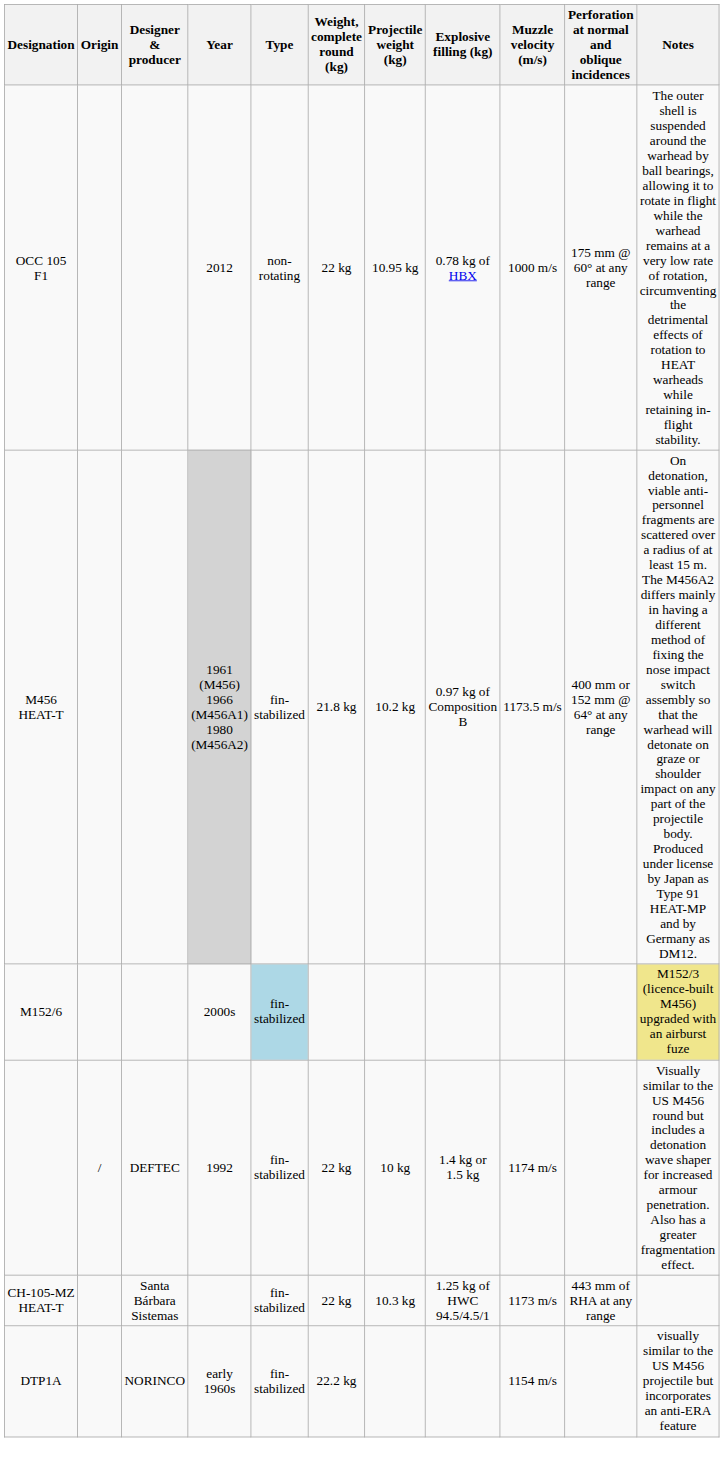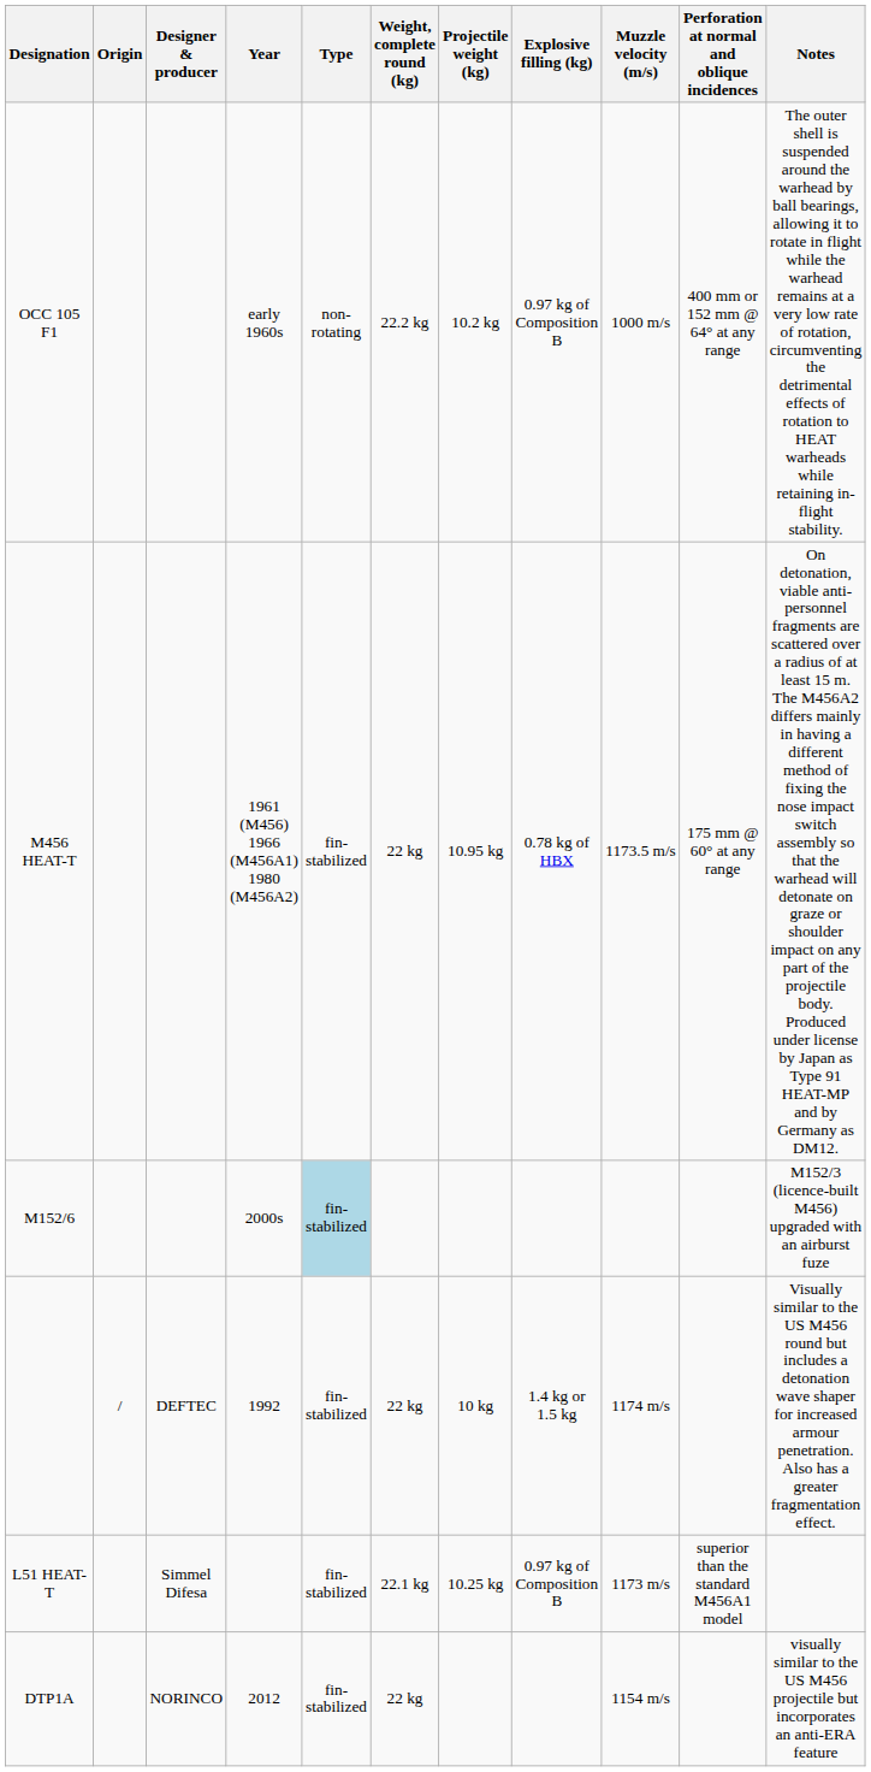 <table class="wikitable sortable" style="text-align: center;">
 <tr>
 <th>Designation</th>
 <th>Origin</th>
 <th>Designer & producer</th>
 <th>Year</th>
 <th>Type</th>
 <th>Weight, complete round (kg)</th>
 <th>Projectile weight (kg)</th>
 <th>Explosive filling (kg)</th>
 <th>Muzzle velocity (m/s)</th>
 <th>Perforation at normal and oblique incidences</th>
 <th>Notes</th>
 </tr>
 <tr>
 <td>OCC 105 F1</td>
 <td></td>
 <td></td>
-<td>2012</td>
+<td>early 1960s</td>
 <td>non-rotating</td>
-<td>22 kg</td>
-<td>10.95 kg</td>
-<td>0.78 kg of <a href='#'>HBX</a></td>
+<td>22.2 kg</td>
+<td>10.2 kg</td>
+<td>0.97 kg of Composition B</td>
 <td>1000 m/s</td>
-<td>175 mm @ 60° at any range</td>
+<td>400 mm or 152 mm @ 64° at any range</td>
 <td>The outer shell is suspended around the warhead by ball bearings, allowing it to rotate in flight while the warhead remains at a very low rate of rotation, circumventing the detrimental effects of rotation to HEAT warheads while retaining in-flight stability.</td>
 </tr>
 <tr>
 <td>M456 HEAT-T</td>
 <td></td>
 <td></td>
-<td style="background: lightgrey;">1961 (M456)<br>1966 (M456A1)<br>1980 (M456A2)</td>
+<td>1961 (M456)<br>1966 (M456A1)<br>1980 (M456A2)</td>
 <td>fin-stabilized</td>
-<td>21.8 kg</td>
-<td>10.2 kg</td>
-<td>0.97 kg of Composition B</td>
+<td>22 kg</td>
+<td>10.95 kg</td>
+<td>0.78 kg of <a href='#'>HBX</a></td>
 <td>1173.5 m/s</td>
-<td>400 mm or 152 mm @ 64° at any range</td>
+<td>175 mm @ 60° at any range</td>
 <td>On detonation, viable anti-personnel fragments are scattered over a radius of at least 15 m.<br>The M456A2 differs mainly in having a different method of fixing the nose impact switch assembly so that the warhead will detonate on graze or shoulder impact on any part of the projectile body.<br>Produced under license by Japan as Type 91 HEAT-MP and by Germany as DM12.</td>
 </tr>
 <tr>
 <td>M152/6</td>
 <td></td>
 <td></td>
 <td>2000s</td>
 <td style="background: lightblue;">fin-stabilized</td>
 <td></td>
 <td></td>
 <td></td>
 <td></td>
 <td></td>
-<td style="background: khaki;">M152/3 (licence-built M456) upgraded with an airburst fuze</td>
+<td>M152/3 (licence-built M456) upgraded with an airburst fuze</td>
 </tr>
 <tr>
 <td></td>
 <td>/</td>
 <td>DEFTEC</td>
 <td>1992</td>
 <td>fin-stabilized</td>
 <td>22 kg</td>
 <td>10 kg</td>
 <td>1.4 kg or 1.5 kg</td>
 <td>1174 m/s</td>
 <td></td>
 <td>Visually similar to the US M456 round but includes a detonation wave shaper for increased armour penetration. Also has a greater fragmentation effect.</td>
 </tr>
 <tr>
-<td>CH-105-MZ HEAT-T</td>
+<td>L51 HEAT-T</td>
 <td></td>
-<td>Santa Bárbara Sistemas</td>
+<td>Simmel Difesa</td>
 <td></td>
 <td>fin-stabilized</td>
-<td>22 kg</td>
-<td>10.3 kg</td>
-<td>1.25 kg of HWC 94.5/4.5/1</td>
+<td>22.1 kg</td>
+<td>10.25 kg</td>
+<td>0.97 kg of Composition B</td>
 <td>1173 m/s</td>
-<td>443 mm of RHA at any range</td>
+<td>superior than the standard M456A1 model</td>
 <td></td>
 </tr>
 <tr>
 <td>DTP1A</td>
 <td></td>
 <td>NORINCO</td>
-<td>early 1960s</td>
+<td>2012</td>
 <td>fin-stabilized</td>
-<td>22.2 kg</td>
+<td>22 kg</td>
 <td></td>
 <td></td>
 <td>1154 m/s</td>
 <td></td>
 <td>visually similar to the US M456 projectile but incorporates an anti-ERA feature</td>
 </tr>
 </table>
